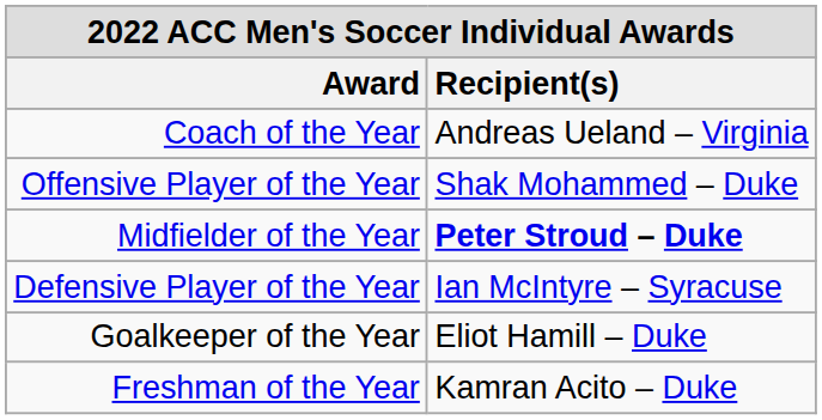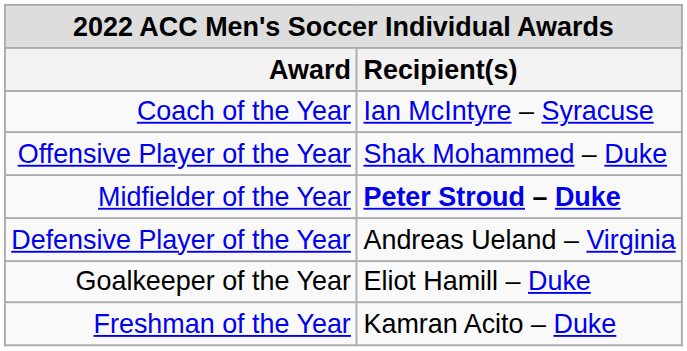 <table class="wikitable" style="white-space:nowrap; font-size:90%;">
 <tr>
 <td colspan="7" style="text-align:center; background:#ddd;"><strong>2022 ACC Men's Soccer Individual Awards</strong></td>
 </tr>
 <tr>
 <th style="text-align:right;">Award</th>
 <th style="text-align:left;">Recipient(s)</th>
 </tr>
 <tr>
 <td style="text-align:right;"><a href='#'>Coach of the Year</a></td>
-<td style="text-align:left;">Andreas Ueland – <a href='#'>Virginia</a></td>
+<td style="text-align:left;"><a href='#'>Ian McIntyre</a> – <a href='#'>Syracuse</a></td>
 </tr>
 <tr>
 <td style="text-align:right;"><a href='#'>Offensive Player of the Year</a></td>
 <td style="text-align:left;"><a href='#'>Shak Mohammed</a> – <a href='#'>Duke</a></td>
 </tr>
 <tr>
 <td style="text-align:right;"><a href='#'>Midfielder of the Year</a></td>
 <td style="text-align:left;"><strong><a href='#'>Peter Stroud</a> – <a href='#'>Duke</a></strong></td>
 </tr>
 <tr>
 <td style="text-align:right;"><a href='#'>Defensive Player of the Year</a></td>
-<td style="text-align:left;"><a href='#'>Ian McIntyre</a> – <a href='#'>Syracuse</a></td>
+<td style="text-align:left;">Andreas Ueland – <a href='#'>Virginia</a></td>
 </tr>
 <tr>
 <td style="text-align:right;">Goalkeeper of the Year</td>
 <td style="text-align:left;">Eliot Hamill – <a href='#'>Duke</a></td>
 </tr>
 <tr>
 <td style="text-align:right;"><a href='#'>Freshman of the Year</a></td>
 <td style="text-align:left;">Kamran Acito – <a href='#'>Duke</a></td>
 </tr>
 </table>
